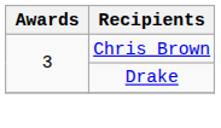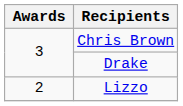 <table class="wikitable" rowspan="2" style="text-align:center;" background: #f6e39c;>
 <tr>
 <th scope="col" style="width:55px;text-align:center;">Awards</th>
 <th scope="col" style="text-align:center;">Recipients</th>
 </tr>
 <tr>
 <td rowspan="2">3</td>
 <td><a href='#'>Chris Brown</a></td>
 </tr>
 <tr>
 <td><a href='#'>Drake</a></td>
 </tr>
 <tr>
+<td>2</td>
+<td><a href='#'>Lizzo</a></td>
+</tr>
+<tr>
 </tr>
 </table>
